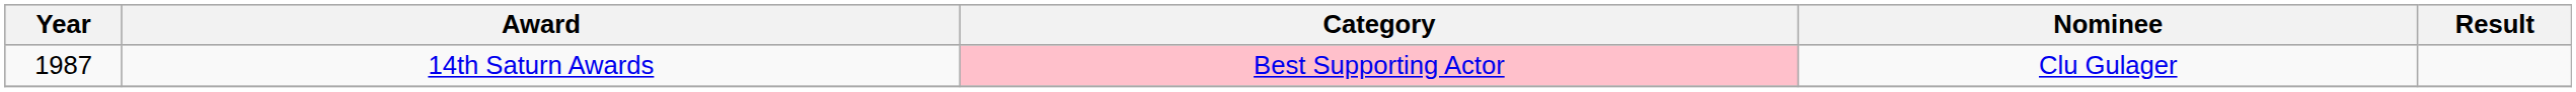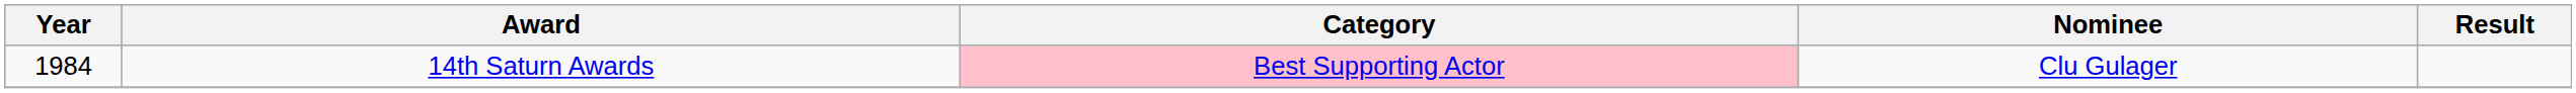 <table width="100%" class="wikitable plainrowheaders" style="text-align:center;">
 <tr>
 <th width="10">Year</th>
 <th width="300">Award</th>
 <th width="300">Category</th>
 <th width="220">Nominee</th>
 <th width="30">Result</th>
 </tr>
 <tr>
-<td>1987</td>
+<td>1984</td>
 <td><a href='#'>14th Saturn Awards</a></td>
 <td style="background: pink;"><a href='#'>Best Supporting Actor</a></td>
 <td><a href='#'>Clu Gulager</a></td>
 <td></td>
 </tr>
 <tr>
 </tr>
 </table>
